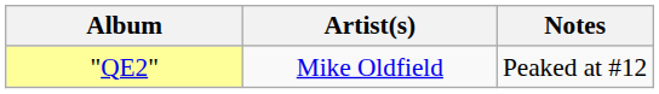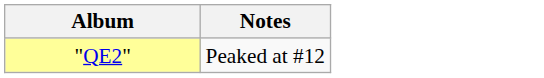 <table class="wikitable">
 <tr>
 <th width="140">Album</th>
-<th width="150">Artist(s)</th>
 <th>Notes</th>
 </tr>
 <tr>
 <td bgcolor=#FFFF99 align="center">"<a href='#'>QE2</a>" </td>
-<td align="center"><a href='#'>Mike Oldfield</a></td>
 <td align="center">Peaked at #12</td>
 </tr>
 </table>
